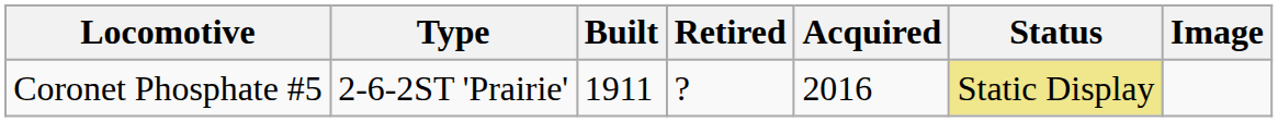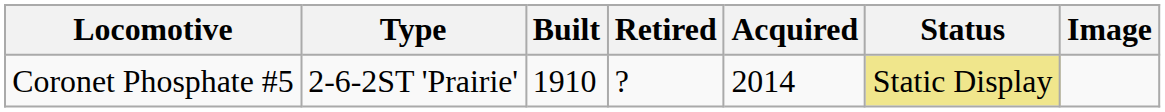 <table class="wikitable sortable">
 <tr>
 <th>Locomotive</th>
 <th class="unsortable">Type</th>
 <th>Built</th>
 <th>Retired</th>
 <th class="unsortable">Acquired</th>
 <th>Status</th>
 <th class="unsortable">Image</th>
 </tr>
 <tr>
 <td>Coronet Phosphate #5</td>
 <td>2-6-2ST 'Prairie'</td>
-<td>1911</td>
+<td>1910</td>
 <td>?</td>
-<td>2016</td>
+<td>2014</td>
 <td style="background: khaki;">Static Display</td>
 <td></td>
 </tr>
 </table>
